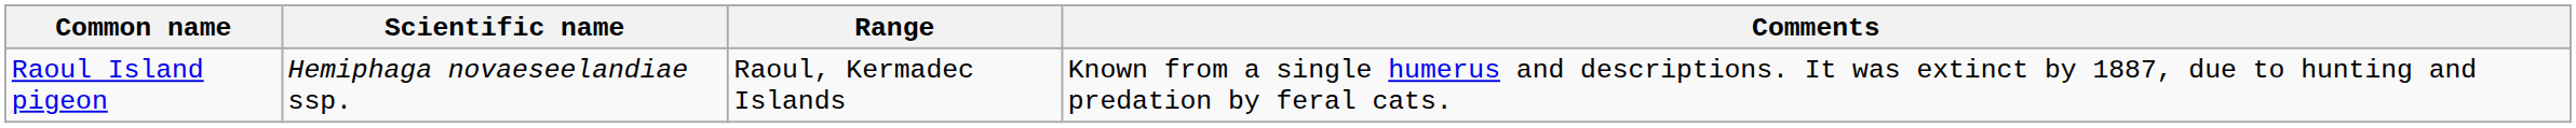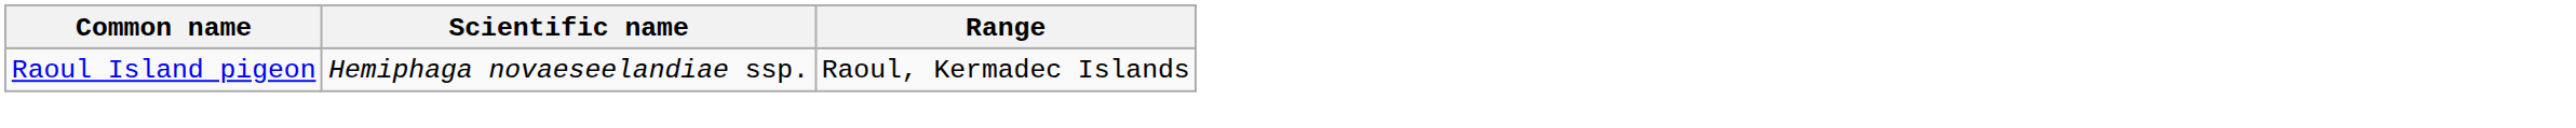 <table class="wikitable sortable">
 <tr>
 <th>Common name</th>
 <th>Scientific name</th>
 <th>Range</th>
-<th class="unsortable">Comments</th>
 </tr>
 <tr>
 <td><a href='#'>Raoul Island pigeon</a></td>
 <td><em>Hemiphaga novaeseelandiae</em> ssp.</td>
 <td>Raoul, Kermadec Islands</td>
-<td>Known from a single <a href='#'>humerus</a> and descriptions. It was extinct by 1887, due to hunting and predation by feral cats.</td>
 </tr>
 </table>
